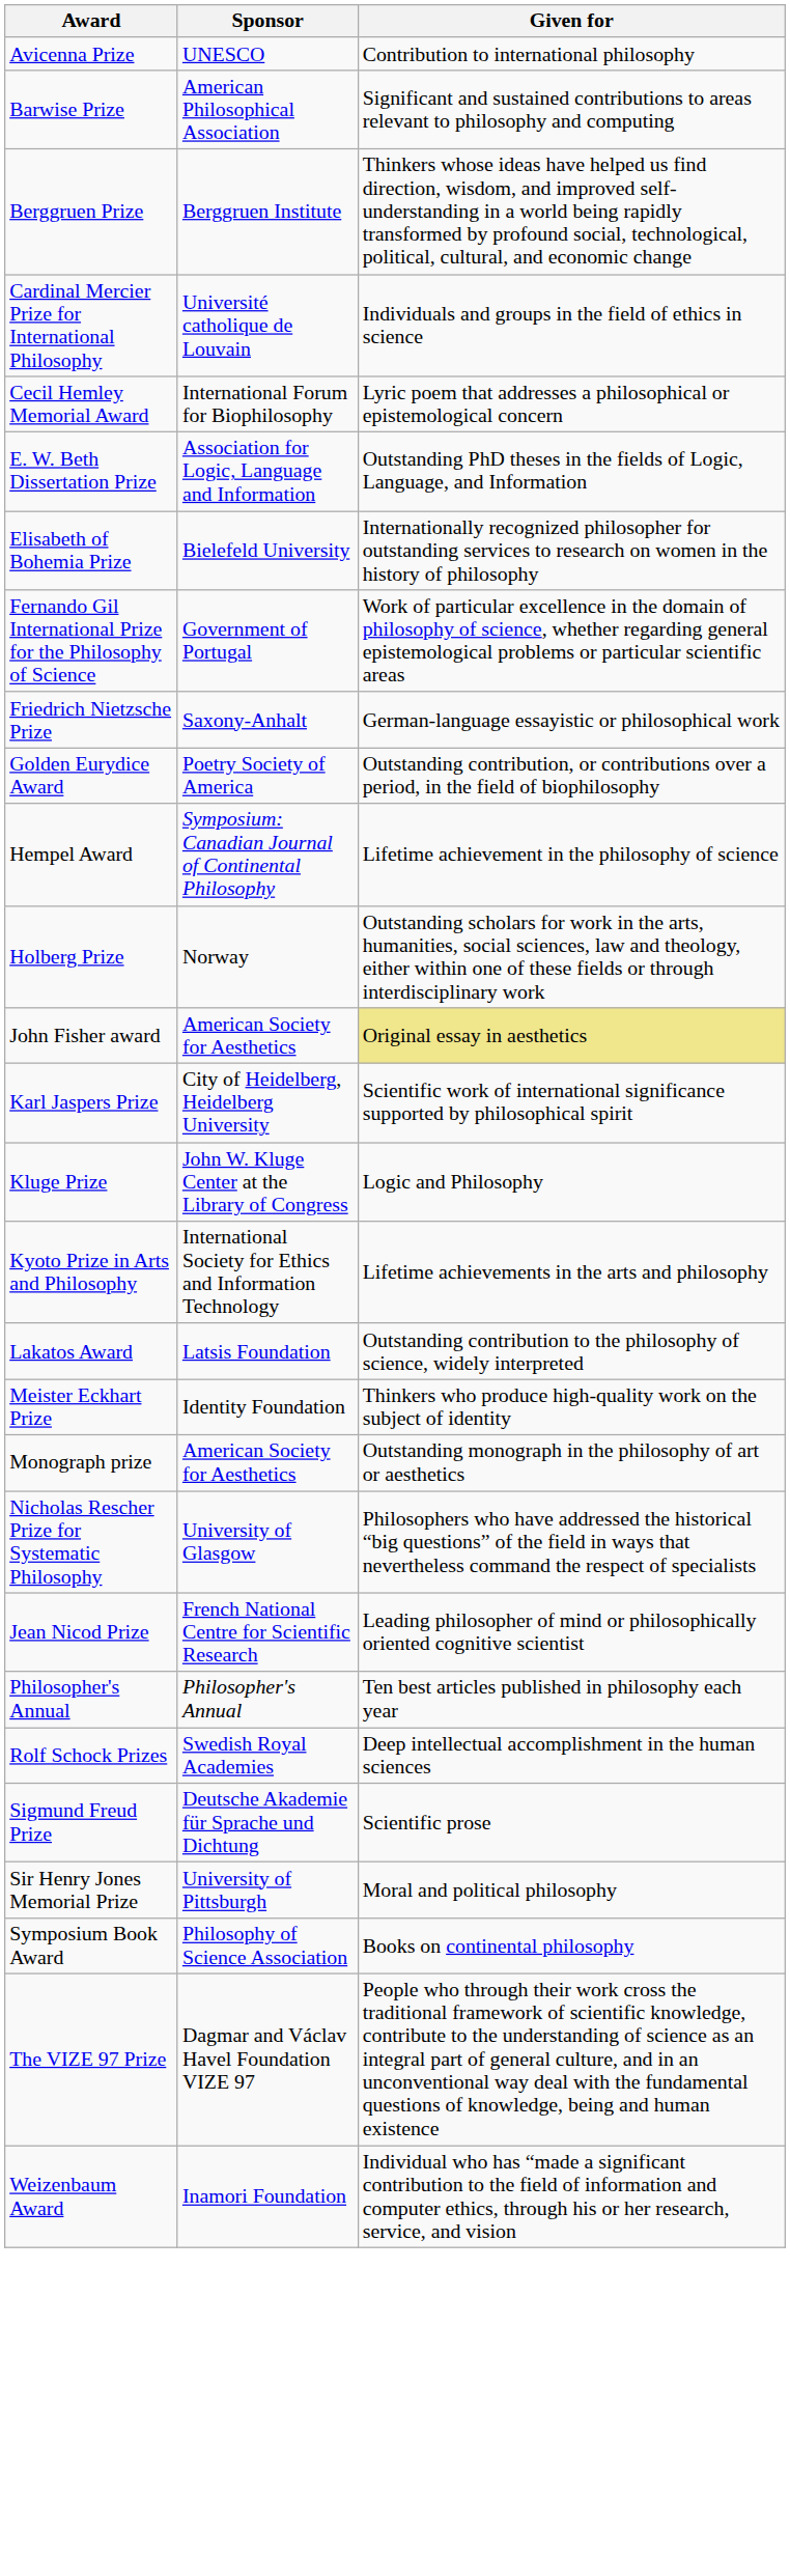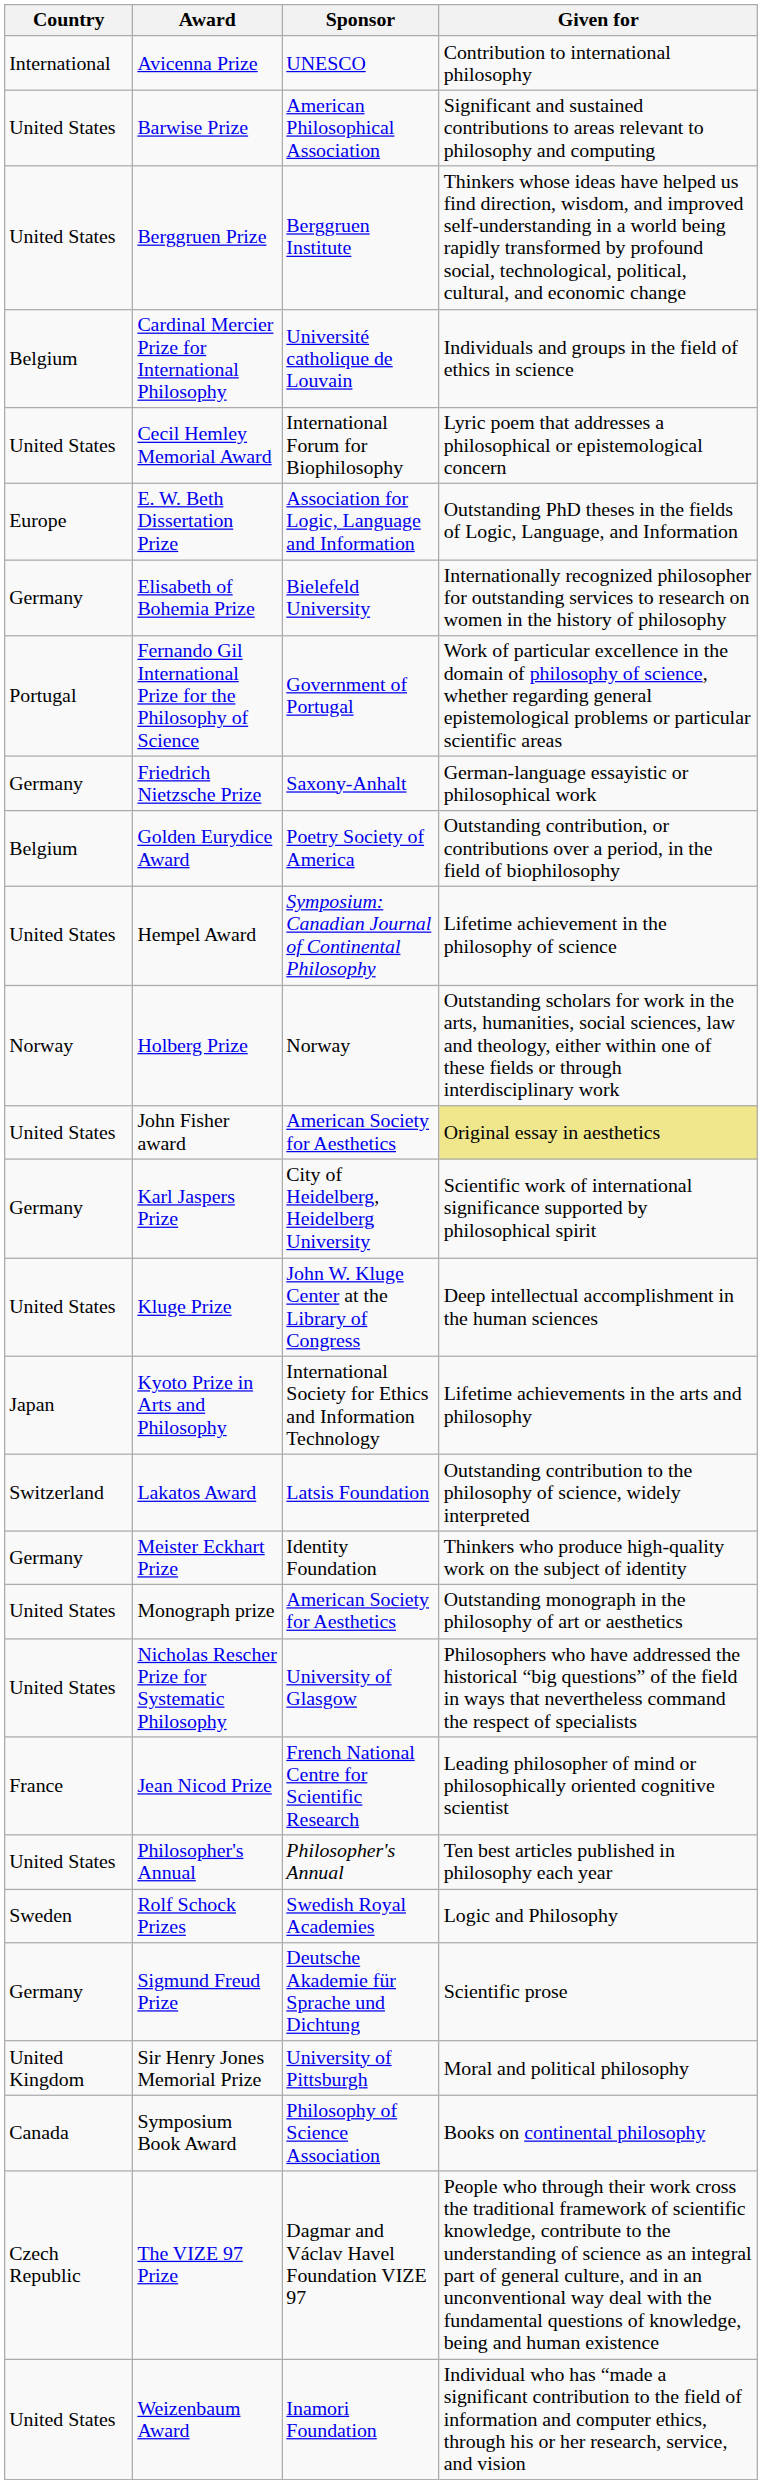 <table class="wikitable sortable">
 <tr>
+<th style="width:6em;">Country</th>
 <th>Award</th>
 <th>Sponsor</th>
 <th>Given for</th>
 </tr>
 <tr>
+<td>International</td>
 <td><a href='#'>Avicenna Prize</a></td>
 <td><a href='#'>UNESCO</a></td>
 <td>Contribution to international philosophy</td>
 </tr>
 <tr>
+<td>United States</td>
 <td><a href='#'>Barwise Prize</a></td>
 <td><a href='#'>American Philosophical Association</a></td>
 <td>Significant and sustained contributions to areas relevant to philosophy and computing</td>
 </tr>
 <tr>
+<td>United States</td>
 <td><a href='#'>Berggruen Prize</a></td>
 <td><a href='#'>Berggruen Institute</a></td>
 <td>Thinkers whose ideas have helped us find direction, wisdom, and improved self-understanding in a world being rapidly transformed by profound social, technological, political, cultural, and economic change</td>
 </tr>
 <tr>
+<td>Belgium</td>
 <td><a href='#'>Cardinal Mercier Prize for International Philosophy</a></td>
 <td><a href='#'>Université catholique de Louvain</a></td>
 <td>Individuals and groups in the field of ethics in science</td>
 </tr>
 <tr>
+<td>United States</td>
 <td><a href='#'>Cecil Hemley Memorial Award</a></td>
 <td>International Forum for Biophilosophy</td>
 <td>Lyric poem that addresses a philosophical or epistemological concern</td>
 </tr>
 <tr>
+<td>Europe</td>
 <td><a href='#'>E. W. Beth Dissertation Prize</a></td>
 <td><a href='#'>Association for Logic, Language and Information</a></td>
 <td>Outstanding PhD theses in the fields of Logic, Language, and Information</td>
 </tr>
 <tr>
+<td>Germany</td>
 <td><a href='#'>Elisabeth of Bohemia Prize</a></td>
 <td><a href='#'>Bielefeld University</a></td>
 <td>Internationally recognized philosopher for outstanding services to research on women in the history of philosophy</td>
 </tr>
 <tr>
+<td>Portugal</td>
 <td><a href='#'>Fernando Gil International Prize for the Philosophy of Science</a></td>
 <td><a href='#'>Government of Portugal</a></td>
 <td>Work of particular excellence in the domain of <a href='#'>philosophy of science</a>, whether regarding general epistemological problems or particular scientific areas</td>
 </tr>
 <tr>
+<td>Germany</td>
 <td><a href='#'>Friedrich Nietzsche Prize</a></td>
 <td><a href='#'>Saxony-Anhalt</a></td>
 <td>German-language essayistic or philosophical work</td>
 </tr>
 <tr>
+<td>Belgium</td>
 <td><a href='#'>Golden Eurydice Award</a></td>
 <td><a href='#'>Poetry Society of America</a></td>
 <td>Outstanding contribution, or contributions over a period, in the field of biophilosophy</td>
 </tr>
 <tr>
+<td>United States</td>
 <td>Hempel Award</td>
 <td><em><a href='#'>Symposium: Canadian Journal of Continental Philosophy</a></em></td>
 <td>Lifetime achievement in the philosophy of science</td>
 </tr>
 <tr>
+<td>Norway</td>
 <td><a href='#'>Holberg Prize</a></td>
 <td>Norway</td>
 <td>Outstanding scholars for work in the arts, humanities, social sciences, law and theology, either within one of these fields or through interdisciplinary work</td>
 </tr>
 <tr>
+<td>United States</td>
 <td>John Fisher award</td>
 <td><a href='#'>American Society for Aesthetics</a></td>
 <td style="background: khaki;">Original essay in aesthetics</td>
 </tr>
 <tr>
+<td>Germany</td>
 <td><a href='#'>Karl Jaspers Prize</a></td>
 <td>City of <a href='#'>Heidelberg</a>, <a href='#'>Heidelberg University</a></td>
 <td>Scientific work of international significance supported by philosophical spirit</td>
 </tr>
 <tr>
+<td>United States</td>
 <td><a href='#'>Kluge Prize</a></td>
 <td><a href='#'>John W. Kluge Center</a> at the <a href='#'>Library of Congress</a></td>
-<td>Logic and Philosophy</td>
+<td>Deep intellectual accomplishment in the human sciences</td>
 </tr>
 <tr>
+<td>Japan</td>
 <td><a href='#'>Kyoto Prize in Arts and Philosophy</a></td>
 <td>International Society for Ethics and Information Technology</td>
 <td>Lifetime achievements in the arts and philosophy</td>
 </tr>
 <tr>
+<td>Switzerland</td>
 <td><a href='#'>Lakatos Award</a></td>
 <td><a href='#'>Latsis Foundation</a></td>
 <td>Outstanding contribution to the philosophy of science, widely interpreted</td>
 </tr>
 <tr>
+<td>Germany</td>
 <td><a href='#'>Meister Eckhart Prize</a></td>
 <td>Identity Foundation</td>
 <td>Thinkers who produce high-quality work on the subject of identity</td>
 </tr>
 <tr>
+<td>United States</td>
 <td>Monograph prize</td>
 <td><a href='#'>American Society for Aesthetics</a></td>
 <td>Outstanding monograph in the philosophy of art or aesthetics</td>
 </tr>
 <tr>
+<td>United States</td>
 <td><a href='#'>Nicholas Rescher Prize for Systematic Philosophy</a></td>
 <td><a href='#'>University of Glasgow</a></td>
 <td>Philosophers who have addressed the historical “big questions” of the field in ways that nevertheless command the respect of specialists</td>
 </tr>
 <tr>
+<td>France</td>
 <td><a href='#'>Jean Nicod Prize</a></td>
 <td><a href='#'>French National Centre for Scientific Research</a></td>
 <td>Leading philosopher of mind or philosophically oriented cognitive scientist</td>
 </tr>
 <tr>
+<td>United States</td>
 <td><a href='#'>Philosopher's Annual</a></td>
 <td><em>Philosopher's Annual</em></td>
 <td>Ten best articles published in philosophy each year</td>
 </tr>
 <tr>
+<td>Sweden</td>
 <td><a href='#'>Rolf Schock Prizes</a></td>
 <td><a href='#'>Swedish Royal Academies</a></td>
-<td>Deep intellectual accomplishment in the human sciences</td>
+<td>Logic and Philosophy</td>
 </tr>
 <tr>
+<td>Germany</td>
 <td><a href='#'>Sigmund Freud Prize</a></td>
 <td><a href='#'>Deutsche Akademie für Sprache und Dichtung</a></td>
 <td>Scientific prose</td>
 </tr>
 <tr>
+<td>United Kingdom</td>
 <td>Sir Henry Jones Memorial Prize</td>
 <td><a href='#'>University of Pittsburgh</a></td>
 <td>Moral and political philosophy</td>
 </tr>
 <tr>
+<td>Canada</td>
 <td>Symposium Book Award</td>
 <td><a href='#'>Philosophy of Science Association</a></td>
 <td>Books on <a href='#'>continental philosophy</a></td>
 </tr>
 <tr>
+<td>Czech Republic</td>
 <td><a href='#'>The VIZE 97 Prize</a></td>
 <td>Dagmar and Václav Havel Foundation VIZE 97</td>
 <td>People who through their work cross the traditional framework of scientific knowledge, contribute to the understanding of science as an integral part of general culture, and in an unconventional way deal with the fundamental questions of knowledge, being and human existence</td>
 </tr>
 <tr>
+<td>United States</td>
 <td><a href='#'>Weizenbaum Award</a></td>
 <td><a href='#'>Inamori Foundation</a></td>
 <td>Individual who has “made a significant contribution to the field of information and computer ethics, through his or her research, service, and vision</td>
 </tr>
 </table>
